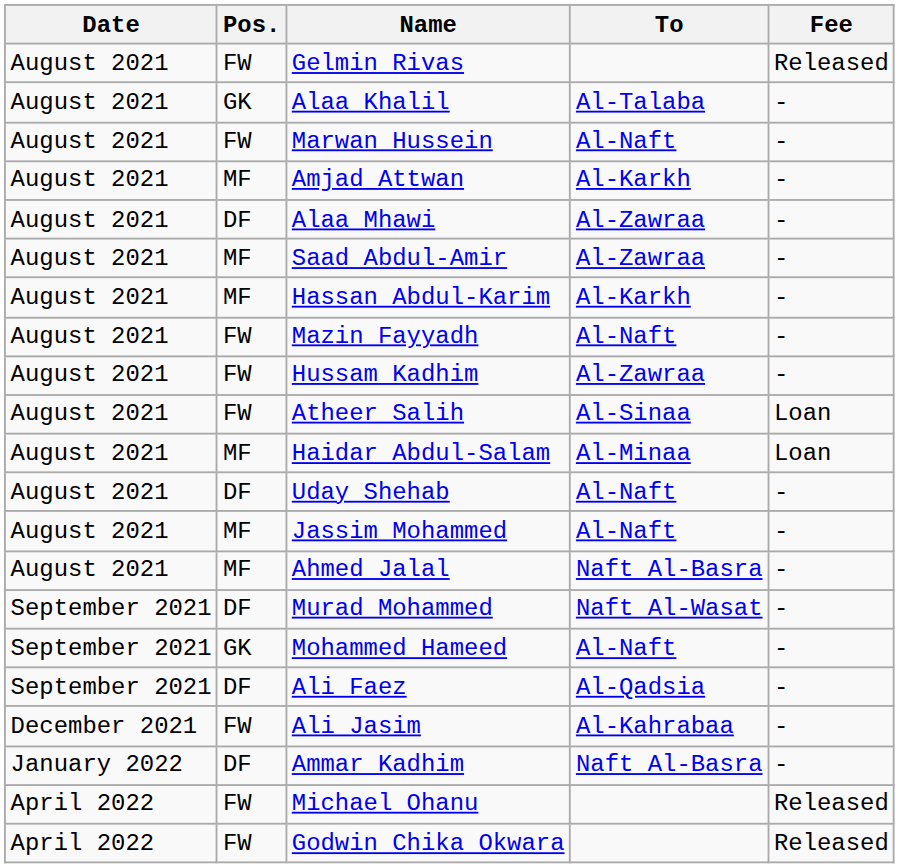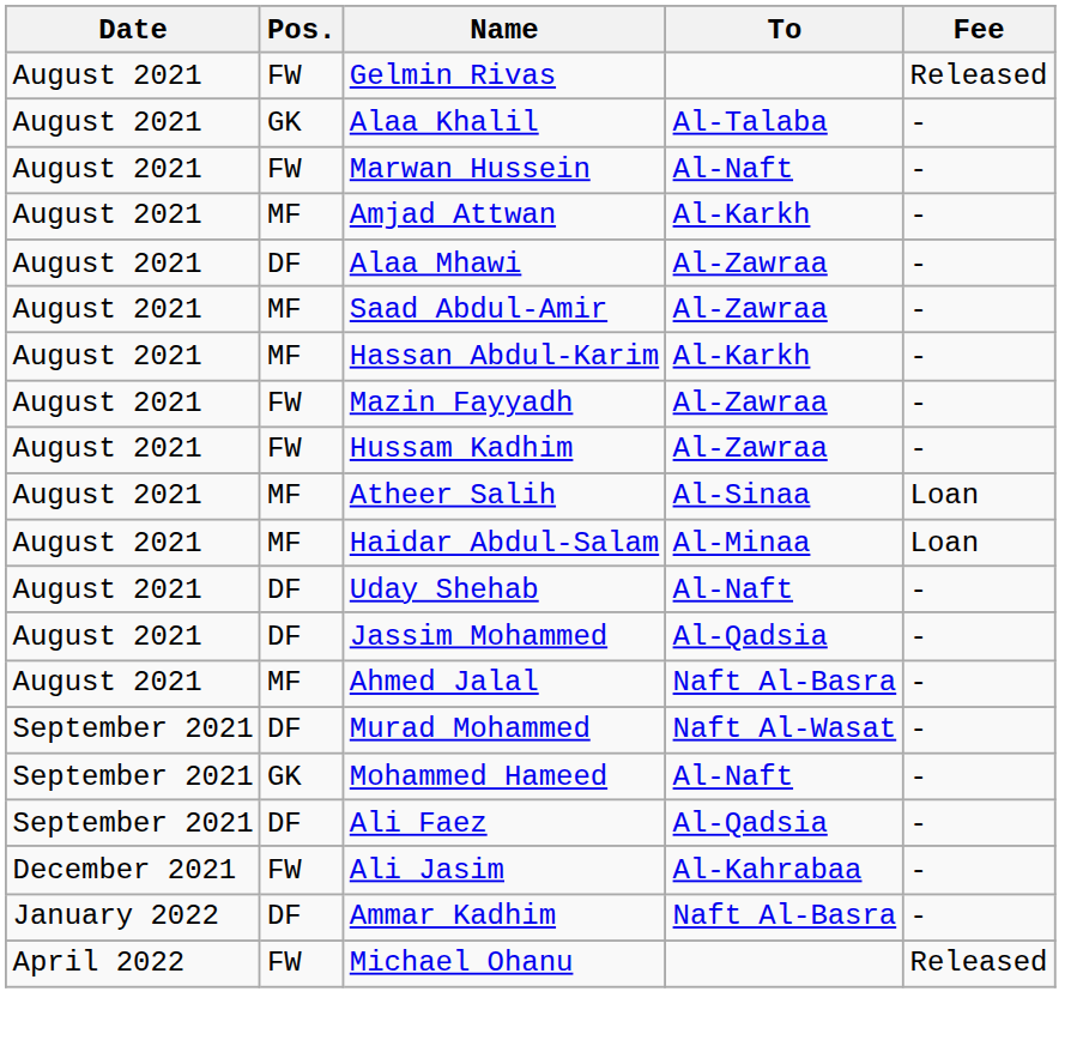 <table class="wikitable">
 <tr>
 <th>Date</th>
 <th>Pos.</th>
 <th>Name</th>
 <th>To</th>
 <th>Fee</th>
 </tr>
 <tr>
 <td>August 2021</td>
 <td>FW</td>
 <td> <a href='#'>Gelmin Rivas</a></td>
 <td></td>
 <td>Released</td>
 </tr>
 <tr>
 <td>August 2021</td>
 <td>GK</td>
 <td> <a href='#'>Alaa Khalil</a></td>
 <td> <a href='#'>Al-Talaba</a></td>
 <td>-</td>
 </tr>
 <tr>
 <td>August 2021</td>
 <td>FW</td>
 <td> <a href='#'>Marwan Hussein</a></td>
 <td> <a href='#'>Al-Naft</a></td>
 <td>-</td>
 </tr>
 <tr>
 <td>August 2021</td>
 <td>MF</td>
 <td> <a href='#'>Amjad Attwan</a></td>
 <td> <a href='#'>Al-Karkh</a></td>
 <td>-</td>
 </tr>
 <tr>
 <td>August 2021</td>
 <td>DF</td>
 <td> <a href='#'>Alaa Mhawi</a></td>
 <td> <a href='#'>Al-Zawraa</a></td>
 <td>-</td>
 </tr>
 <tr>
 <td>August 2021</td>
 <td>MF</td>
 <td> <a href='#'>Saad Abdul-Amir</a></td>
 <td> <a href='#'>Al-Zawraa</a></td>
 <td>-</td>
 </tr>
 <tr>
 <td>August 2021</td>
 <td>MF</td>
 <td> <a href='#'>Hassan Abdul-Karim</a></td>
 <td> <a href='#'>Al-Karkh</a></td>
 <td>-</td>
 </tr>
 <tr>
 <td>August 2021</td>
 <td>FW</td>
 <td> <a href='#'>Mazin Fayyadh</a></td>
-<td> <a href='#'>Al-Naft</a></td>
+<td> <a href='#'>Al-Zawraa</a></td>
 <td>-</td>
 </tr>
 <tr>
 <td>August 2021</td>
 <td>FW</td>
 <td> <a href='#'>Hussam Kadhim</a></td>
 <td> <a href='#'>Al-Zawraa</a></td>
 <td>-</td>
 </tr>
 <tr>
 <td>August 2021</td>
-<td>FW</td>
+<td>MF</td>
 <td> <a href='#'>Atheer Salih</a></td>
 <td> <a href='#'>Al-Sinaa</a></td>
 <td>Loan</td>
 </tr>
 <tr>
 <td>August 2021</td>
 <td>MF</td>
 <td> <a href='#'>Haidar Abdul-Salam</a></td>
 <td> <a href='#'>Al-Minaa</a></td>
 <td>Loan</td>
 </tr>
 <tr>
 <td>August 2021</td>
 <td>DF</td>
 <td> <a href='#'>Uday Shehab</a></td>
 <td> <a href='#'>Al-Naft</a></td>
 <td>-</td>
 </tr>
 <tr>
 <td>August 2021</td>
-<td>MF</td>
+<td>DF</td>
 <td> <a href='#'>Jassim Mohammed</a></td>
-<td> <a href='#'>Al-Naft</a></td>
+<td> <a href='#'>Al-Qadsia</a></td>
 <td>-</td>
 </tr>
 <tr>
 <td>August 2021</td>
 <td>MF</td>
 <td> <a href='#'>Ahmed Jalal</a></td>
 <td> <a href='#'>Naft Al-Basra</a></td>
 <td>-</td>
 </tr>
 <tr>
 <td>September 2021</td>
 <td>DF</td>
 <td> <a href='#'>Murad Mohammed</a></td>
 <td> <a href='#'>Naft Al-Wasat</a></td>
 <td>-</td>
 </tr>
 <tr>
 <td>September 2021</td>
 <td>GK</td>
 <td> <a href='#'>Mohammed Hameed</a></td>
 <td> <a href='#'>Al-Naft</a></td>
 <td>-</td>
 </tr>
 <tr>
 <td>September 2021</td>
 <td>DF</td>
 <td> <a href='#'>Ali Faez</a></td>
 <td> <a href='#'>Al-Qadsia</a></td>
 <td>-</td>
 </tr>
 <tr>
 <td>December 2021</td>
 <td>FW</td>
 <td> <a href='#'>Ali Jasim</a></td>
 <td> <a href='#'>Al-Kahrabaa</a></td>
 <td>-</td>
 </tr>
 <tr>
 <td>January 2022</td>
 <td>DF</td>
 <td> <a href='#'>Ammar Kadhim</a></td>
 <td> <a href='#'>Naft Al-Basra</a></td>
 <td>-</td>
 </tr>
 <tr>
 <td>April 2022</td>
 <td>FW</td>
 <td> <a href='#'>Michael Ohanu</a></td>
 <td></td>
 <td>Released</td>
 </tr>
-<tr>
-<td>April 2022</td>
-<td>FW</td>
-<td> <a href='#'>Godwin Chika Okwara</a></td>
-<td></td>
-<td>Released</td>
-</tr>
 </table>
